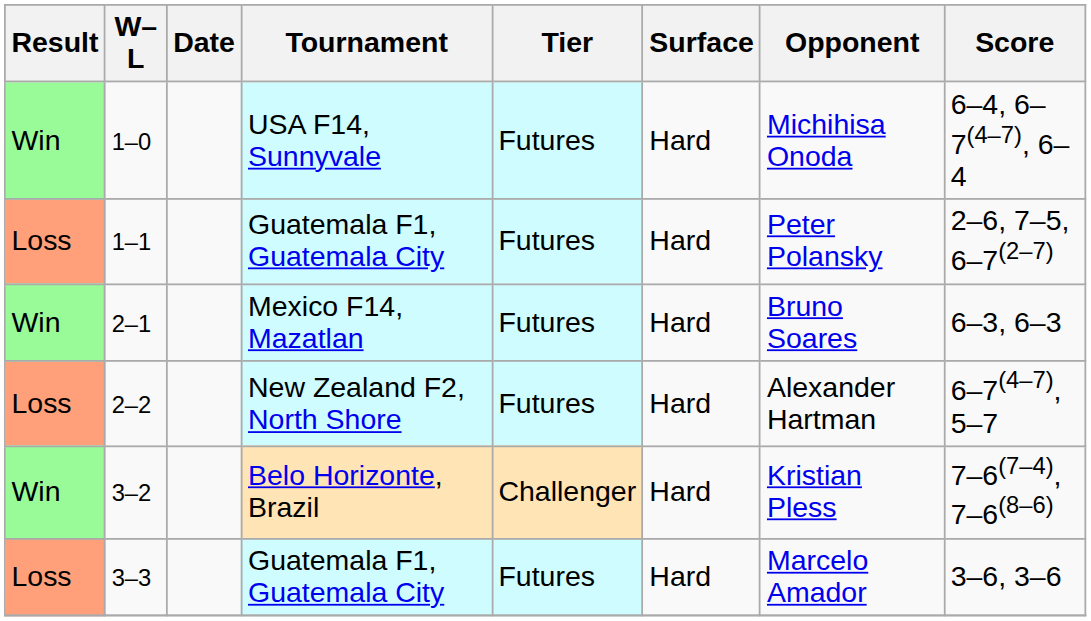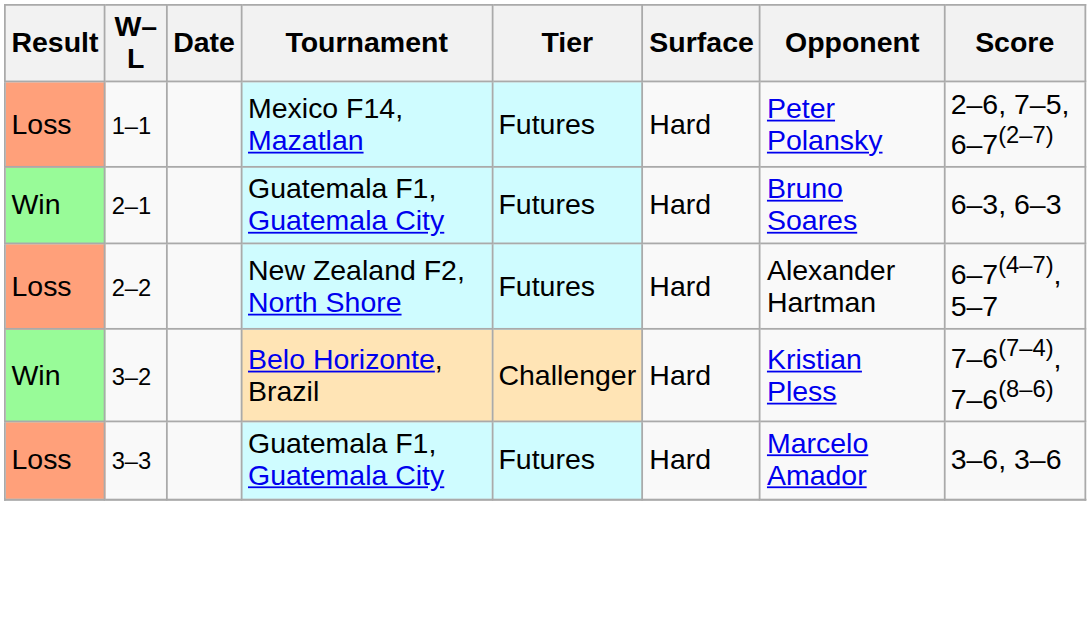 <table class="sortable wikitable">
 <tr>
 <th>Result</th>
 <th class="unsortable">W–L</th>
 <th>Date</th>
 <th>Tournament</th>
 <th>Tier</th>
 <th>Surface</th>
 <th>Opponent</th>
 <th class="unsortable">Score</th>
 </tr>
 <tr>
-<td bgcolor=98FB98>Win</td>
-<td><small>1–0</small></td>
-<td></td>
-<td style="background:#cffcff;">USA F14, <a href='#'>Sunnyvale</a></td>
-<td style="background:#cffcff;">Futures</td>
-<td>Hard</td>
-<td> <a href='#'>Michihisa Onoda</a></td>
-<td>6–4, 6–7<sup>(4–7)</sup>, 6–4</td>
-</tr>
-<tr>
 <td bgcolor=FFA07A>Loss</td>
 <td><small>1–1</small></td>
 <td></td>
-<td style="background:#cffcff;">Guatemala F1, <a href='#'>Guatemala City</a></td>
+<td style="background:#cffcff;">Mexico F14, <a href='#'>Mazatlan</a></td>
 <td style="background:#cffcff;">Futures</td>
 <td>Hard</td>
 <td> <a href='#'>Peter Polansky</a></td>
 <td>2–6, 7–5, 6–7<sup>(2–7)</sup></td>
 </tr>
 <tr>
 <td bgcolor=98FB98>Win</td>
 <td><small>2–1</small></td>
 <td></td>
-<td style="background:#cffcff;">Mexico F14, <a href='#'>Mazatlan</a></td>
+<td style="background:#cffcff;">Guatemala F1, <a href='#'>Guatemala City</a></td>
 <td style="background:#cffcff;">Futures</td>
 <td>Hard</td>
 <td> <a href='#'>Bruno Soares</a></td>
 <td>6–3, 6–3</td>
 </tr>
 <tr>
 <td bgcolor=FFA07A>Loss</td>
 <td><small>2–2</small></td>
 <td></td>
 <td style="background:#cffcff;">New Zealand F2, <a href='#'>North Shore</a></td>
 <td style="background:#cffcff;">Futures</td>
 <td>Hard</td>
 <td> Alexander Hartman</td>
 <td>6–7<sup>(4–7)</sup>, 5–7</td>
 </tr>
 <tr>
 <td bgcolor=98FB98>Win</td>
 <td><small>3–2</small></td>
 <td></td>
 <td style="background:moccasin;"><a href='#'>Belo Horizonte</a>, Brazil</td>
 <td style="background:moccasin;">Challenger</td>
 <td>Hard</td>
 <td> <a href='#'>Kristian Pless</a></td>
 <td>7–6<sup>(7–4)</sup>, 7–6<sup>(8–6)</sup></td>
 </tr>
 <tr>
 <td bgcolor=FFA07A>Loss</td>
 <td><small>3–3</small></td>
 <td></td>
 <td style="background:#cffcff;">Guatemala F1, <a href='#'>Guatemala City</a></td>
 <td style="background:#cffcff;">Futures</td>
 <td>Hard</td>
 <td> <a href='#'>Marcelo Amador</a></td>
 <td>3–6, 3–6</td>
 </tr>
 <tr>
 </tr>
 </table>
